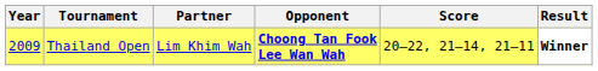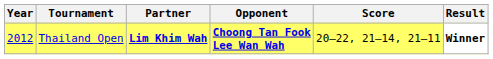 <table class="sortable wikitable" style="font-size: 90%;">
 <tr>
 <th>Year</th>
 <th>Tournament</th>
 <th>Partner</th>
 <th>Opponent</th>
 <th>Score</th>
 <th>Result</th>
 </tr>
 <tr style="background:#FFFF67">
-<td align="center"><a href='#'>2009</a></td>
+<td align="center"><a href='#'>2012</a></td>
 <td align="left"><a href='#'>Thailand Open</a></td>
-<td align="left"> <a href='#'>Lim Khim Wah</a></td>
+<td align="left"><strong> <a href='#'>Lim Khim Wah</a></strong></td>
 <td align="left"><strong> <a href='#'>Choong Tan Fook</a> <br>  <a href='#'>Lee Wan Wah</a></strong></td>
 <td align="left">20–22, 21–14, 21–11</td>
 <td style="text-align:left; background:white"> <strong>Winner</strong></td>
 </tr>
 </table>
